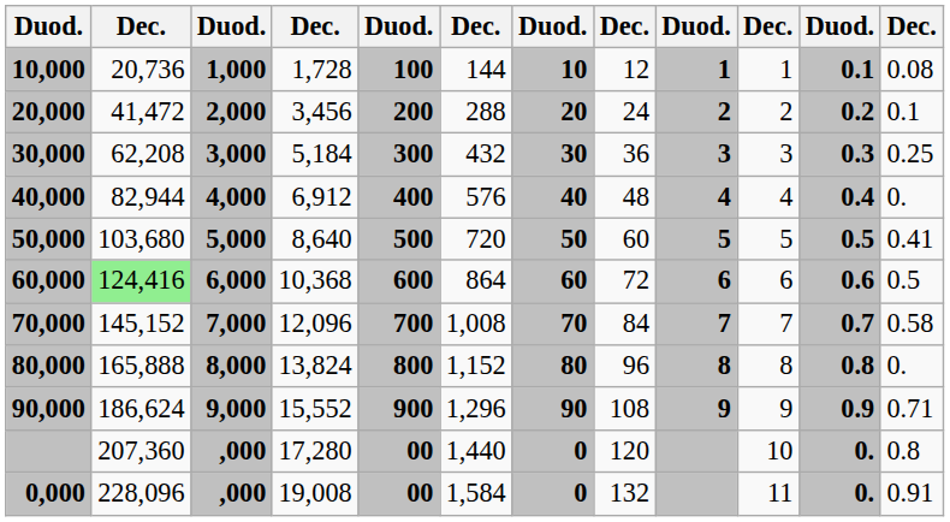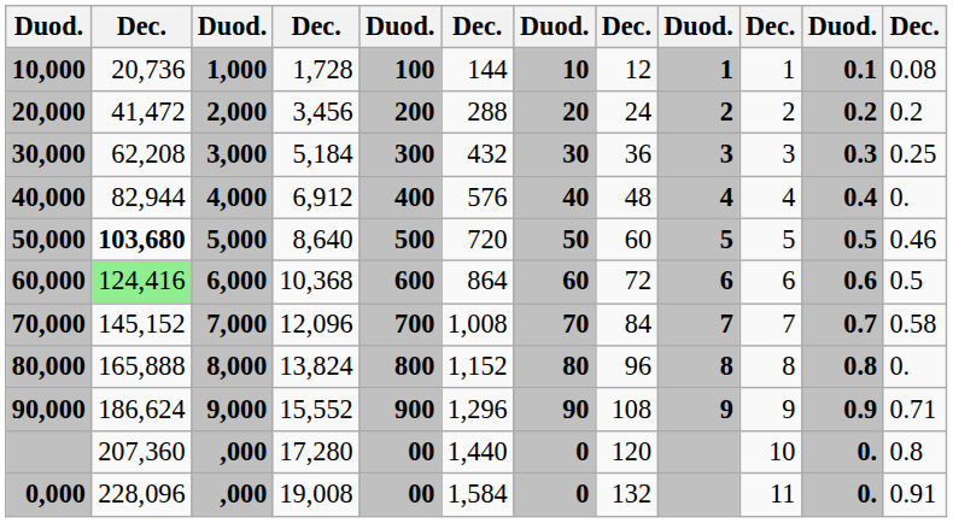 <table class="wikitable">
 <tr>
 <th>Duod.</th>
 <th>Dec.</th>
 <th>Duod.</th>
 <th>Dec.</th>
 <th>Duod.</th>
 <th>Dec.</th>
 <th>Duod.</th>
 <th>Dec.</th>
 <th>Duod.</th>
 <th>Dec.</th>
 <th>Duod.</th>
 <th>Dec.</th>
 </tr>
 <tr style="text-align:right">
 <td style="background:silver;"><strong>10,000</strong></td>
 <td>20,736</td>
 <td style="background:silver;"><strong>1,000</strong></td>
 <td>1,728</td>
 <td style="background:silver;"><strong>100</strong></td>
 <td>144</td>
 <td style="background:silver;"><strong>10</strong></td>
 <td>12</td>
 <td style="background:silver;"><strong>1</strong></td>
 <td>1</td>
 <td style="background:silver;"><strong>0.1</strong></td>
 <td style="text-align:left">0.08</td>
 </tr>
 <tr style="text-align:right">
 <td style="background:silver;"><strong>20,000</strong></td>
 <td>41,472</td>
 <td style="background:silver;"><strong>2,000</strong></td>
 <td>3,456</td>
 <td style="background:silver;"><strong>200</strong></td>
 <td>288</td>
 <td style="background:silver;"><strong>20</strong></td>
 <td>24</td>
 <td style="background:silver;"><strong>2</strong></td>
 <td>2</td>
 <td style="background:silver;"><strong>0.2</strong></td>
-<td style="text-align:left">0.1</td>
+<td style="text-align:left">0.2</td>
 </tr>
 <tr style="text-align:right">
 <td style="background:silver;"><strong>30,000</strong></td>
 <td>62,208</td>
 <td style="background:silver;"><strong>3,000</strong></td>
 <td>5,184</td>
 <td style="background:silver;"><strong>300</strong></td>
 <td>432</td>
 <td style="background:silver;"><strong>30</strong></td>
 <td>36</td>
 <td style="background:silver;"><strong>3</strong></td>
 <td>3</td>
 <td style="background:silver;"><strong>0.3</strong></td>
 <td style="text-align:left">0.25</td>
 </tr>
 <tr style="text-align:right">
 <td style="background:silver;"><strong>40,000</strong></td>
 <td>82,944</td>
 <td style="background:silver;"><strong>4,000</strong></td>
 <td>6,912</td>
 <td style="background:silver;"><strong>400</strong></td>
 <td>576</td>
 <td style="background:silver;"><strong>40</strong></td>
 <td>48</td>
 <td style="background:silver;"><strong>4</strong></td>
 <td>4</td>
 <td style="background:silver;"><strong>0.4</strong></td>
 <td style="text-align:left">0.</td>
 </tr>
 <tr style="text-align:right">
 <td style="background:silver;"><strong>50,000</strong></td>
-<td>103,680</td>
+<td><strong>103,680</strong></td>
 <td style="background:silver;"><strong>5,000</strong></td>
 <td>8,640</td>
 <td style="background:silver;"><strong>500</strong></td>
 <td>720</td>
 <td style="background:silver;"><strong>50</strong></td>
 <td>60</td>
 <td style="background:silver;"><strong>5</strong></td>
 <td>5</td>
 <td style="background:silver;"><strong>0.5</strong></td>
-<td style="text-align:left">0.41</td>
+<td style="text-align:left">0.46</td>
 </tr>
 <tr style="text-align:right">
 <td style="background:silver;"><strong>60,000</strong></td>
 <td style="background: lightgreen;">124,416</td>
 <td style="background:silver;"><strong>6,000</strong></td>
 <td>10,368</td>
 <td style="background:silver;"><strong>600</strong></td>
 <td>864</td>
 <td style="background:silver;"><strong>60</strong></td>
 <td>72</td>
 <td style="background:silver;"><strong>6</strong></td>
 <td>6</td>
 <td style="background:silver;"><strong>0.6</strong></td>
 <td style="text-align:left">0.5</td>
 </tr>
 <tr style="text-align:right">
 <td style="background:silver;"><strong>70,000</strong></td>
 <td>145,152</td>
 <td style="background:silver;"><strong>7,000</strong></td>
 <td>12,096</td>
 <td style="background:silver;"><strong>700</strong></td>
 <td>1,008</td>
 <td style="background:silver;"><strong>70</strong></td>
 <td>84</td>
 <td style="background:silver;"><strong>7</strong></td>
 <td>7</td>
 <td style="background:silver;"><strong>0.7</strong></td>
 <td style="text-align:left">0.58</td>
 </tr>
 <tr style="text-align:right">
 <td style="background:silver;"><strong>80,000</strong></td>
 <td>165,888</td>
 <td style="background:silver;"><strong>8,000</strong></td>
 <td>13,824</td>
 <td style="background:silver;"><strong>800</strong></td>
 <td>1,152</td>
 <td style="background:silver;"><strong>80</strong></td>
 <td>96</td>
 <td style="background:silver;"><strong>8</strong></td>
 <td>8</td>
 <td style="background:silver;"><strong>0.8</strong></td>
 <td style="text-align:left">0.</td>
 </tr>
 <tr style="text-align:right">
 <td style="background:silver;"><strong>90,000</strong></td>
 <td>186,624</td>
 <td style="background:silver;"><strong>9,000</strong></td>
 <td>15,552</td>
 <td style="background:silver;"><strong>900</strong></td>
 <td>1,296</td>
 <td style="background:silver;"><strong>90</strong></td>
 <td>108</td>
 <td style="background:silver;"><strong>9</strong></td>
 <td>9</td>
 <td style="background:silver;"><strong>0.9</strong></td>
 <td style="text-align:left">0.71</td>
 </tr>
 <tr style="text-align:right">
 <td style="background:silver;"><strong></strong></td>
 <td>207,360</td>
 <td style="background:silver;"><strong>,000</strong></td>
 <td>17,280</td>
 <td style="background:silver;"><strong>00</strong></td>
 <td>1,440</td>
 <td style="background:silver;"><strong>0</strong></td>
 <td>120</td>
 <td style="background:silver;"><strong></strong></td>
 <td>10</td>
 <td style="background:silver;"><strong>0.</strong></td>
 <td style="text-align:left">0.8</td>
 </tr>
 <tr style="text-align:right">
 <td style="background:silver;"><strong>0,000</strong></td>
 <td>228,096</td>
 <td style="background:silver;"><strong>,000</strong></td>
 <td>19,008</td>
 <td style="background:silver;"><strong>00</strong></td>
 <td>1,584</td>
 <td style="background:silver;"><strong>0</strong></td>
 <td>132</td>
 <td style="background:silver;"><strong></strong></td>
 <td>11</td>
 <td style="background:silver;"><strong>0.</strong></td>
 <td style="text-align:left">0.91</td>
 </tr>
 </table>
